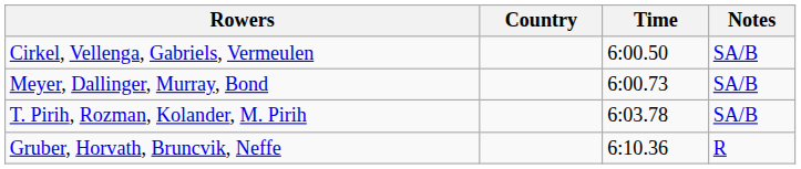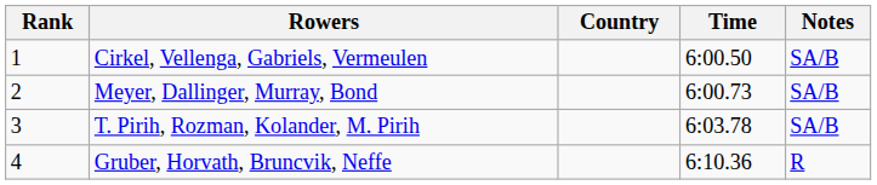 <table class="wikitable sortable" width=50%>
 <tr>
+<th>Rank</th>
 <th>Rowers</th>
 <th>Country</th>
 <th>Time</th>
 <th>Notes</th>
 </tr>
 <tr>
+<td>1</td>
 <td><a href='#'>Cirkel</a>, <a href='#'>Vellenga</a>, <a href='#'>Gabriels</a>, <a href='#'>Vermeulen</a></td>
 <td></td>
 <td>6:00.50</td>
 <td><a href='#'>SA/B</a></td>
 </tr>
 <tr>
+<td>2</td>
 <td><a href='#'>Meyer</a>, <a href='#'>Dallinger</a>, <a href='#'>Murray</a>, <a href='#'>Bond</a></td>
 <td></td>
 <td>6:00.73</td>
 <td><a href='#'>SA/B</a></td>
 </tr>
 <tr>
+<td>3</td>
 <td><a href='#'>T. Pirih</a>, <a href='#'>Rozman</a>, <a href='#'>Kolander</a>, <a href='#'>M. Pirih</a></td>
 <td></td>
 <td>6:03.78</td>
 <td><a href='#'>SA/B</a></td>
 </tr>
 <tr>
+<td>4</td>
 <td><a href='#'>Gruber</a>, <a href='#'>Horvath</a>, <a href='#'>Bruncvik</a>, <a href='#'>Neffe</a></td>
 <td></td>
 <td>6:10.36</td>
 <td><a href='#'>R</a></td>
 </tr>
 </table>
